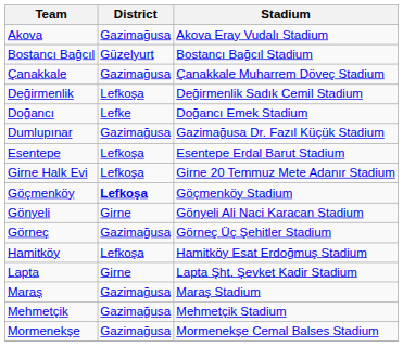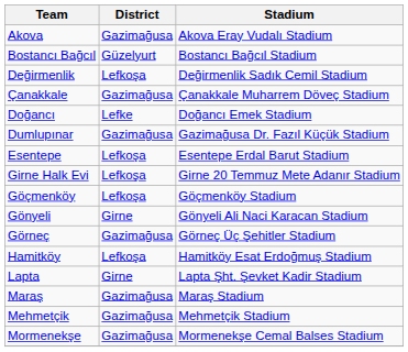 <table class="wikitable sortable" style="text-align: left;">
 <tr>
 <th>Team</th>
 <th>District</th>
 <th>Stadium</th>
 </tr>
 <tr>
 <td><a href='#'>Akova</a></td>
 <td><a href='#'>Gazimağusa</a></td>
 <td><a href='#'>Akova Eray Vudalı Stadium</a></td>
 </tr>
 <tr>
 <td><a href='#'>Bostancı Bağcıl</a></td>
 <td><a href='#'>Güzelyurt</a></td>
 <td><a href='#'>Bostancı Bağcıl Stadium</a></td>
 </tr>
 <tr>
+<td><a href='#'>Değirmenlik</a></td>
+<td><a href='#'>Lefkoşa</a></td>
+<td><a href='#'>Değirmenlik Sadık Cemil Stadium</a></td>
+</tr>
+<tr>
 <td><a href='#'>Çanakkale</a></td>
 <td><a href='#'>Gazimağusa</a></td>
 <td><a href='#'>Çanakkale Muharrem Döveç Stadium</a></td>
-</tr>
-<tr>
-<td><a href='#'>Değirmenlik</a></td>
-<td><a href='#'>Lefkoşa</a></td>
-<td><a href='#'>Değirmenlik Sadık Cemil Stadium</a></td>
 </tr>
 <tr>
 <td><a href='#'>Doğancı</a></td>
 <td><a href='#'>Lefke</a></td>
 <td><a href='#'>Doğancı Emek Stadium</a></td>
 </tr>
 <tr>
 <td><a href='#'>Dumlupınar</a></td>
 <td><a href='#'>Gazimağusa</a></td>
 <td><a href='#'>Gazimağusa Dr. Fazıl Küçük Stadium</a></td>
 </tr>
 <tr>
 <td><a href='#'>Esentepe</a></td>
 <td><a href='#'>Lefkoşa</a></td>
 <td><a href='#'>Esentepe Erdal Barut Stadium</a></td>
 </tr>
 <tr>
 <td><a href='#'>Girne Halk Evi</a></td>
 <td><a href='#'>Lefkoşa</a></td>
 <td><a href='#'>Girne 20 Temmuz Mete Adanır Stadium</a></td>
 </tr>
 <tr>
 <td><a href='#'>Göçmenköy</a></td>
-<td><strong><a href='#'>Lefkoşa</a></strong></td>
+<td><a href='#'>Lefkoşa</a></td>
 <td><a href='#'>Göçmenköy Stadium</a></td>
 </tr>
 <tr>
 <td><a href='#'>Gönyeli</a></td>
 <td><a href='#'>Girne</a></td>
 <td><a href='#'>Gönyeli Ali Naci Karacan Stadium</a></td>
 </tr>
 <tr>
 <td><a href='#'>Görneç</a></td>
 <td><a href='#'>Gazimağusa</a></td>
 <td><a href='#'>Görneç Üç Şehitler Stadium</a></td>
 </tr>
 <tr>
 <td><a href='#'>Hamitköy</a></td>
 <td><a href='#'>Lefkoşa</a></td>
 <td><a href='#'>Hamitköy Esat Erdoğmuş Stadium</a></td>
 </tr>
 <tr>
 <td><a href='#'>Lapta</a></td>
 <td><a href='#'>Girne</a></td>
 <td><a href='#'>Lapta Şht. Şevket Kadir Stadium</a></td>
 </tr>
 <tr>
 <td><a href='#'>Maraş</a></td>
 <td><a href='#'>Gazimağusa</a></td>
 <td><a href='#'>Maraş Stadium</a></td>
 </tr>
 <tr>
 <td><a href='#'>Mehmetçik</a></td>
 <td><a href='#'>Gazimağusa</a></td>
 <td><a href='#'>Mehmetçik Stadium</a></td>
 </tr>
 <tr>
 <td><a href='#'>Mormenekşe</a></td>
 <td><a href='#'>Gazimağusa</a></td>
 <td><a href='#'>Mormenekşe Cemal Balses Stadium</a></td>
 </tr>
 <tr>
 </tr>
 </table>
